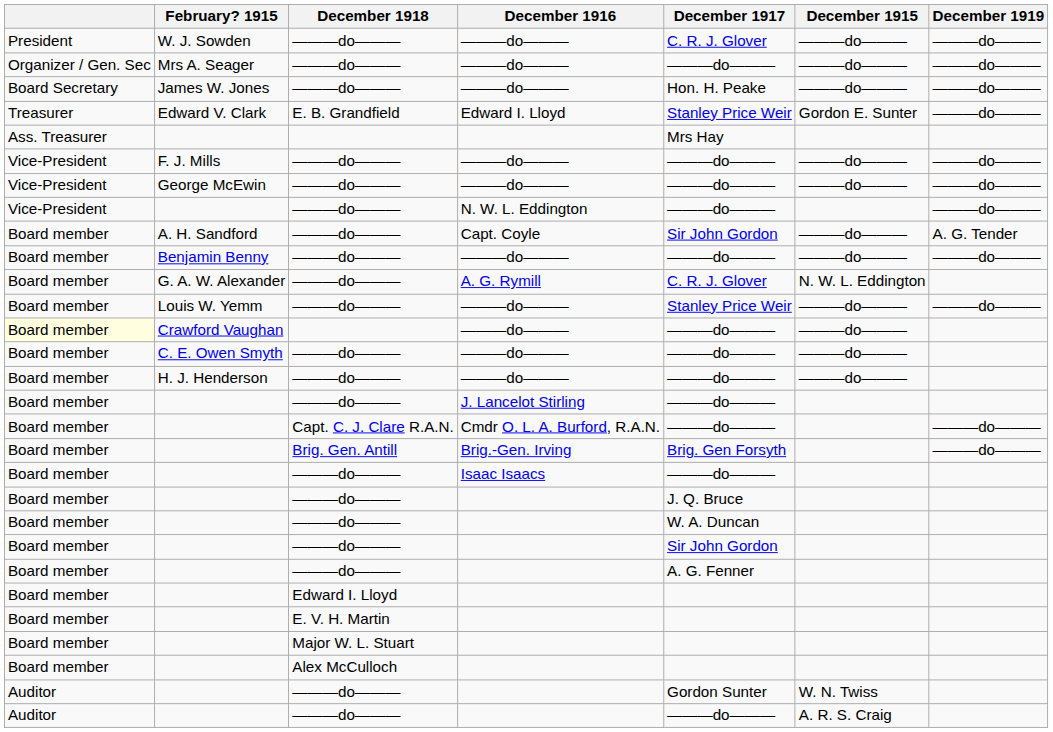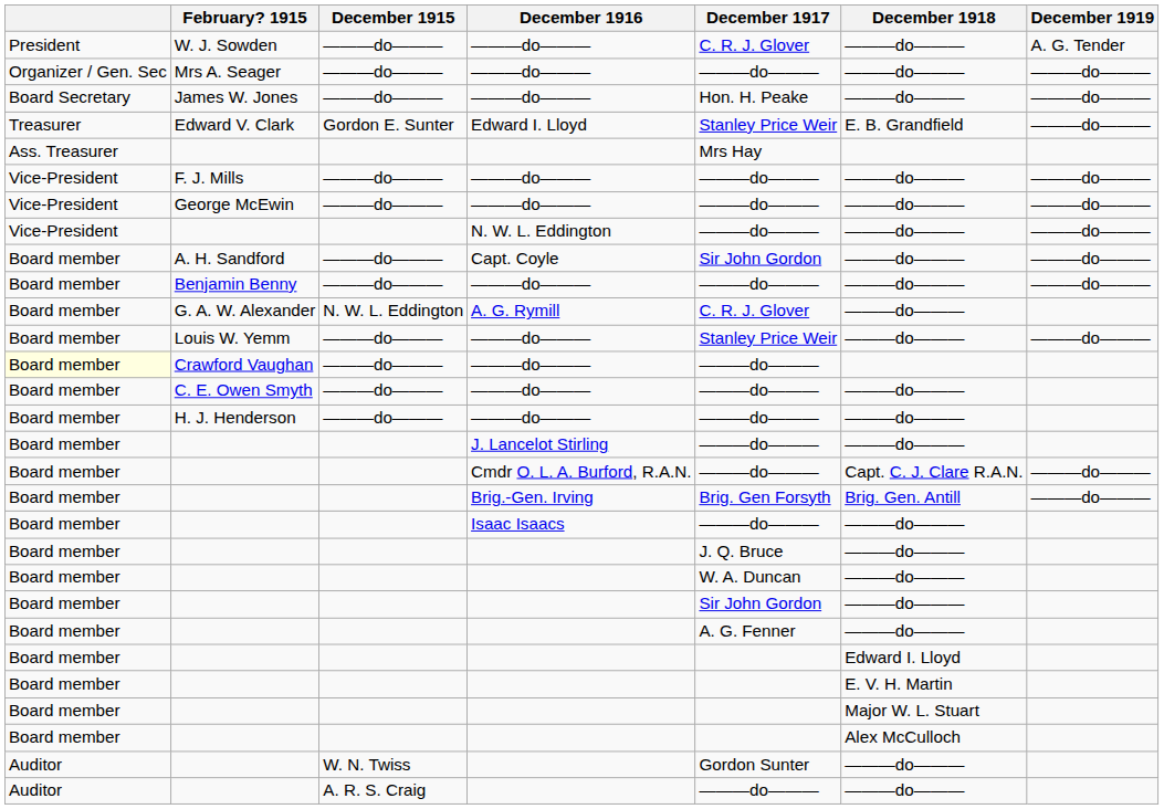 <table class="wikitable">
 <tr>
 <th></th>
 <th>February? 1915</th>
-<th>December 1918</th>
+<th>December 1915</th>
 <th>December 1916</th>
 <th>December 1917</th>
-<th>December 1915</th>
+<th>December 1918</th>
 <th>December 1919</th>
 </tr>
 <tr>
 <td>President</td>
 <td>W. J. Sowden</td>
 <td>———do———</td>
 <td>———do———</td>
 <td><a href='#'>C. R. J. Glover</a></td>
 <td>———do———</td>
-<td>———do———</td>
+<td>A. G. Tender</td>
 </tr>
 <tr>
 <td>Organizer / Gen. Sec</td>
 <td>Mrs A. Seager</td>
 <td>———do———</td>
 <td>———do———</td>
 <td>———do———</td>
 <td>———do———</td>
 <td>———do———</td>
 </tr>
 <tr>
 <td>Board Secretary</td>
 <td>James W. Jones</td>
 <td>———do———</td>
 <td>———do———</td>
 <td>Hon. H. Peake</td>
 <td>———do———</td>
 <td>———do———</td>
 </tr>
 <tr>
 <td>Treasurer</td>
 <td>Edward V. Clark</td>
-<td>E. B. Grandfield</td>
+<td>Gordon E. Sunter</td>
 <td>Edward I. Lloyd</td>
 <td><a href='#'>Stanley Price Weir</a></td>
-<td>Gordon E. Sunter</td>
+<td>E. B. Grandfield</td>
 <td>———do———</td>
 </tr>
 <tr>
 <td>Ass. Treasurer</td>
 <td></td>
 <td></td>
 <td></td>
 <td>Mrs Hay</td>
 <td></td>
 <td></td>
 </tr>
 <tr>
 <td>Vice-President</td>
 <td>F. J. Mills</td>
 <td>———do———</td>
 <td>———do———</td>
 <td>———do———</td>
 <td>———do———</td>
 <td>———do———</td>
 </tr>
 <tr>
 <td>Vice-President</td>
 <td>George McEwin</td>
 <td>———do———</td>
 <td>———do———</td>
 <td>———do———</td>
 <td>———do———</td>
 <td>———do———</td>
 </tr>
 <tr>
 <td>Vice-President</td>
 <td></td>
-<td>———do———</td>
+<td></td>
 <td>N. W. L. Eddington</td>
 <td>———do———</td>
-<td></td>
+<td>———do———</td>
 <td>———do———</td>
 </tr>
 <tr>
 <td>Board member</td>
 <td>A. H. Sandford</td>
 <td>———do———</td>
 <td>Capt. Coyle</td>
 <td><a href='#'>Sir John Gordon</a></td>
 <td>———do———</td>
-<td>A. G. Tender</td>
+<td>———do———</td>
 </tr>
 <tr>
 <td>Board member</td>
 <td><a href='#'>Benjamin Benny</a></td>
 <td>———do———</td>
 <td>———do———</td>
 <td>———do———</td>
 <td>———do———</td>
 <td>———do———</td>
 </tr>
 <tr>
 <td>Board member</td>
 <td>G. A. W. Alexander</td>
-<td>———do———</td>
+<td>N. W. L. Eddington</td>
 <td><a href='#'>A. G. Rymill</a></td>
 <td><a href='#'>C. R. J. Glover</a></td>
-<td>N. W. L. Eddington</td>
+<td>———do———</td>
 <td></td>
 </tr>
 <tr>
 <td>Board member</td>
 <td>Louis W. Yemm</td>
 <td>———do———</td>
 <td>———do———</td>
 <td><a href='#'>Stanley Price Weir</a></td>
 <td>———do———</td>
 <td>———do———</td>
 </tr>
 <tr>
 <td style="background: lightyellow;">Board member</td>
 <td><a href='#'>Crawford Vaughan</a></td>
-<td></td>
 <td>———do———</td>
 <td>———do———</td>
 <td>———do———</td>
+<td></td>
 <td></td>
 </tr>
 <tr>
 <td>Board member</td>
 <td><a href='#'>C. E. Owen Smyth</a></td>
 <td>———do———</td>
 <td>———do———</td>
 <td>———do———</td>
 <td>———do———</td>
 <td></td>
 </tr>
 <tr>
 <td>Board member</td>
 <td>H. J. Henderson</td>
 <td>———do———</td>
 <td>———do———</td>
 <td>———do———</td>
 <td>———do———</td>
 <td></td>
 </tr>
 <tr>
 <td>Board member</td>
 <td></td>
-<td>———do———</td>
+<td></td>
 <td><a href='#'>J. Lancelot Stirling</a></td>
 <td>———do———</td>
-<td></td>
+<td>———do———</td>
 <td></td>
 </tr>
 <tr>
 <td>Board member</td>
 <td></td>
-<td>Capt. <a href='#'>C. J. Clare</a> R.A.N.</td>
+<td></td>
 <td>Cmdr <a href='#'>O. L. A. Burford</a>, R.A.N.</td>
 <td>———do———</td>
-<td></td>
+<td>Capt. <a href='#'>C. J. Clare</a> R.A.N.</td>
 <td>———do———</td>
 </tr>
 <tr>
 <td>Board member</td>
 <td></td>
-<td><a href='#'>Brig. Gen. Antill</a></td>
+<td></td>
 <td><a href='#'>Brig.-Gen. Irving</a></td>
 <td><a href='#'>Brig. Gen Forsyth</a></td>
-<td></td>
+<td><a href='#'>Brig. Gen. Antill</a></td>
 <td>———do———</td>
 </tr>
 <tr>
 <td>Board member</td>
 <td></td>
-<td>———do———</td>
+<td></td>
 <td><a href='#'>Isaac Isaacs</a></td>
 <td>———do———</td>
-<td></td>
+<td>———do———</td>
 <td></td>
 </tr>
 <tr>
 <td>Board member</td>
 <td></td>
-<td>———do———</td>
+<td></td>
 <td></td>
 <td>J. Q. Bruce</td>
-<td></td>
+<td>———do———</td>
 <td></td>
 </tr>
 <tr>
 <td>Board member</td>
 <td></td>
-<td>———do———</td>
+<td></td>
 <td></td>
 <td>W. A. Duncan</td>
-<td></td>
+<td>———do———</td>
 <td></td>
 </tr>
 <tr>
 <td>Board member</td>
 <td></td>
-<td>———do———</td>
+<td></td>
 <td></td>
 <td><a href='#'>Sir John Gordon</a></td>
-<td></td>
+<td>———do———</td>
 <td></td>
 </tr>
 <tr>
 <td>Board member</td>
 <td></td>
-<td>———do———</td>
+<td></td>
 <td></td>
 <td>A. G. Fenner</td>
-<td></td>
+<td>———do———</td>
 <td></td>
 </tr>
 <tr>
 <td>Board member</td>
 <td></td>
-<td>Edward I. Lloyd</td>
 <td></td>
 <td></td>
 <td></td>
+<td>Edward I. Lloyd</td>
 <td></td>
 </tr>
 <tr>
 <td>Board member</td>
 <td></td>
-<td>E. V. H. Martin</td>
 <td></td>
 <td></td>
 <td></td>
+<td>E. V. H. Martin</td>
 <td></td>
 </tr>
 <tr>
 <td>Board member</td>
 <td></td>
-<td>Major W. L. Stuart</td>
 <td></td>
 <td></td>
 <td></td>
+<td>Major W. L. Stuart</td>
 <td></td>
 </tr>
 <tr>
 <td>Board member</td>
 <td></td>
-<td>Alex McCulloch</td>
 <td></td>
 <td></td>
 <td></td>
+<td>Alex McCulloch</td>
 <td></td>
 </tr>
 <tr>
 <td>Auditor</td>
 <td></td>
-<td>———do———</td>
+<td>W. N. Twiss</td>
 <td></td>
 <td>Gordon Sunter</td>
-<td>W. N. Twiss</td>
+<td>———do———</td>
 <td></td>
 </tr>
 <tr>
 <td>Auditor</td>
 <td></td>
-<td>———do———</td>
+<td>A. R. S. Craig</td>
 <td></td>
 <td>———do———</td>
-<td>A. R. S. Craig</td>
+<td>———do———</td>
 <td></td>
 </tr>
 </table>
